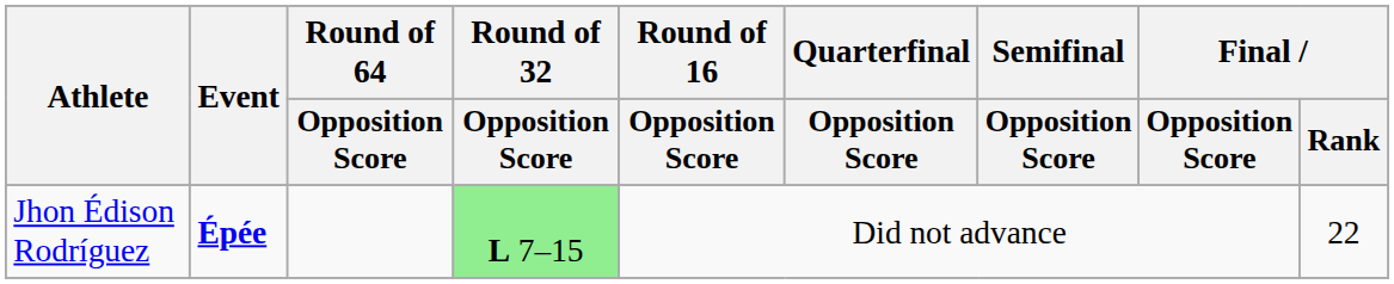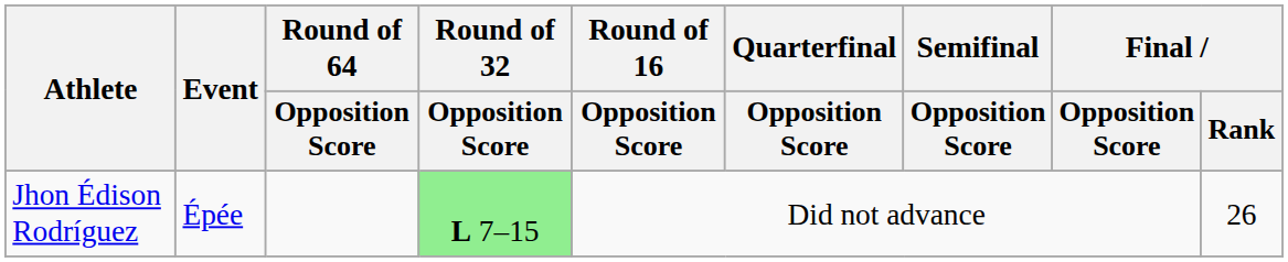 <table class=wikitable style="font-size:90%; text-align:center">
 <tr>
 <th rowspan=2>Athlete</th>
 <th rowspan=2>Event</th>
 <th>Round of 64</th>
 <th>Round of 32</th>
 <th>Round of 16</th>
 <th>Quarterfinal</th>
 <th>Semifinal</th>
 <th colspan=2>Final / </th>
 </tr>
 <tr style=font-size:95%>
 <th>Opposition<br>Score</th>
 <th>Opposition<br>Score</th>
 <th>Opposition<br>Score</th>
 <th>Opposition<br>Score</th>
 <th>Opposition<br>Score</th>
 <th>Opposition<br>Score</th>
 <th>Rank</th>
 </tr>
 <tr>
 <td align=left><a href='#'>Jhon Édison Rodríguez</a></td>
-<td align=left><strong><a href='#'>Épée</a></strong></td>
+<td align=left><a href='#'>Épée</a></td>
 <td></td>
 <td style="background: lightgreen;"><br><strong>L</strong> 7–15</td>
 <td colspan=4>Did not advance</td>
-<td>22</td>
+<td>26</td>
 </tr>
 </table>
